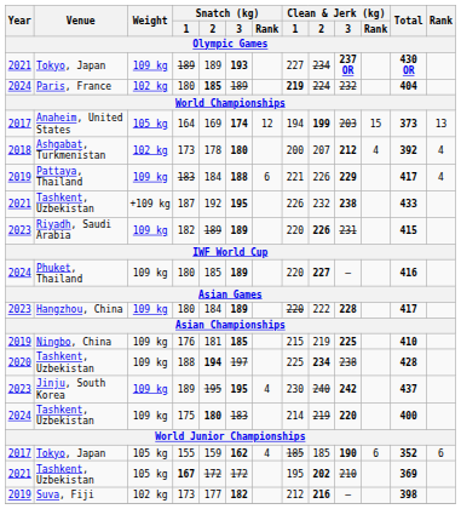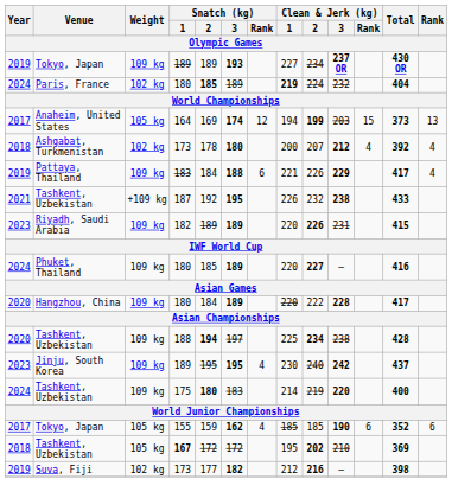 <table class="wikitable" style="text-align:center;">
 <tr>
 <th rowspan=2 width=40>Year</th>
 <th rowspan=2 width=250>Venue</th>
 <th rowspan=2 width=60>Weight</th>
 <th colspan=4>Snatch (kg)</th>
 <th colspan=4>Clean & Jerk (kg)</th>
 <th rowspan=2 width=60>Total</th>
 <th rowspan=2 width=40>Rank</th>
 </tr>
 <tr>
 <th width=60>1</th>
 <th width=60>2</th>
 <th width=60>3</th>
 <th width=45>Rank</th>
 <th width=60>1</th>
 <th width=60>2</th>
 <th width=60>3</th>
 <th width=45>Rank</th>
 </tr>
 <tr>
 <th colspan=13><a href='#'>Olympic Games</a></th>
 </tr>
 <tr>
-<td><a href='#'>2021</a></td>
+<td><a href='#'>2019</a></td>
 <td align=left><a href='#'>Tokyo</a>, Japan</td>
 <td><a href='#'>109 kg</a></td>
 <td><s>189</s></td>
 <td>189</td>
 <td><strong>193</strong></td>
 <td></td>
 <td>227</td>
 <td><s>234</s></td>
 <td><strong>237 <a href='#'>OR</a></strong></td>
 <td></td>
 <td><strong>430 <a href='#'>OR</a></strong></td>
 <td></td>
 </tr>
 <tr>
 <td><a href='#'>2024</a></td>
 <td align=left><a href='#'>Paris</a>, France</td>
 <td><a href='#'>102 kg</a></td>
 <td>180</td>
 <td><strong>185</strong></td>
 <td><s>189</s></td>
 <td></td>
 <td><strong>219</strong></td>
 <td><s>224</s></td>
 <td><s>232</s></td>
 <td></td>
 <td><strong>404</strong></td>
 <td></td>
 </tr>
 <tr>
 <th colspan=13><a href='#'>World Championships</a></th>
 </tr>
 <tr>
 <td><a href='#'>2017</a></td>
 <td align=left><a href='#'>Anaheim</a>, United States</td>
 <td><a href='#'>105 kg</a></td>
 <td>164</td>
 <td>169</td>
 <td><strong>174</strong></td>
 <td>12</td>
 <td>194</td>
 <td><strong>199</strong></td>
 <td><s>203</s></td>
 <td>15</td>
 <td><strong>373</strong></td>
 <td>13</td>
 </tr>
 <tr>
 <td><a href='#'>2018</a></td>
 <td align=left><a href='#'>Ashgabat</a>, Turkmenistan</td>
 <td><a href='#'>102 kg</a></td>
 <td>173</td>
 <td>178</td>
 <td><strong>180</strong></td>
 <td></td>
 <td>200</td>
 <td>207</td>
 <td><strong>212</strong></td>
 <td>4</td>
 <td><strong>392</strong></td>
 <td>4</td>
 </tr>
 <tr>
 <td><a href='#'>2019</a></td>
 <td align=left><a href='#'>Pattaya</a>, Thailand</td>
 <td><a href='#'>109 kg</a></td>
 <td><s>183</s></td>
 <td>184</td>
 <td><strong>188</strong></td>
 <td>6</td>
 <td>221</td>
 <td>226</td>
 <td><strong>229</strong></td>
 <td></td>
 <td><strong>417</strong></td>
 <td>4</td>
 </tr>
 <tr>
 <td><a href='#'>2021</a></td>
 <td align=left><a href='#'>Tashkent</a>, Uzbekistan</td>
 <td>+109 kg</td>
 <td>187</td>
 <td>192</td>
 <td><strong>195</strong></td>
 <td></td>
 <td>226</td>
 <td>232</td>
 <td><strong>238</strong></td>
 <td></td>
 <td><strong>433</strong></td>
 <td></td>
 </tr>
 <tr>
 <td><a href='#'>2023</a></td>
 <td align=left><a href='#'>Riyadh</a>, Saudi Arabia</td>
 <td><a href='#'>109 kg</a></td>
 <td>182</td>
 <td><s>189</s></td>
 <td><strong>189</strong></td>
 <td></td>
 <td>220</td>
 <td><strong>226</strong></td>
 <td><s>231</s></td>
 <td></td>
 <td><strong>415</strong></td>
 <td></td>
 </tr>
 <tr>
 <th colspan=13><a href='#'>IWF World Cup</a></th>
 </tr>
 <tr>
 <td><a href='#'>2024</a></td>
 <td align=left><a href='#'>Phuket</a>, Thailand</td>
 <td>109 kg</td>
 <td>180</td>
 <td>185</td>
 <td><strong>189</strong></td>
 <td></td>
 <td>220</td>
 <td><strong>227</strong></td>
 <td>—</td>
 <td></td>
 <td><strong>416</strong></td>
 <td></td>
 </tr>
 <tr>
 <th colspan=13><a href='#'>Asian Games</a></th>
 </tr>
 <tr>
-<td><a href='#'>2023</a></td>
+<td><a href='#'>2020</a></td>
 <td align=left><a href='#'>Hangzhou</a>, China</td>
 <td><a href='#'>109 kg</a></td>
 <td>180</td>
 <td>184</td>
 <td><strong>189</strong></td>
 <td></td>
 <td><s>220</s></td>
 <td>222</td>
 <td><strong>228</strong></td>
 <td></td>
 <td><strong>417</strong></td>
 <td></td>
 </tr>
 <tr>
 <th colspan=13><a href='#'>Asian Championships</a></th>
-</tr>
-<tr>
-<td><a href='#'>2019</a></td>
-<td align=left><a href='#'>Ningbo</a>, China</td>
-<td>109 kg</td>
-<td>176</td>
-<td>181</td>
-<td><strong>185</strong></td>
-<td></td>
-<td>215</td>
-<td>219</td>
-<td><strong>225</strong></td>
-<td></td>
-<td><strong>410</strong></td>
-<td></td>
 </tr>
 <tr>
 <td><a href='#'>2020</a></td>
 <td align=left><a href='#'>Tashkent</a>, Uzbekistan</td>
 <td>109 kg</td>
 <td>188</td>
 <td><strong>194</strong></td>
 <td><s>197</s></td>
 <td></td>
 <td>225</td>
 <td><strong>234</strong></td>
 <td><s>238</s></td>
 <td></td>
 <td><strong>428</strong></td>
 <td></td>
 </tr>
 <tr>
 <td><a href='#'>2023</a></td>
 <td align=left><a href='#'>Jinju</a>, South Korea</td>
 <td><a href='#'>109 kg</a></td>
 <td>189</td>
 <td><s>195</s></td>
 <td><strong>195</strong></td>
 <td>4</td>
 <td>230</td>
 <td><s>240</s></td>
 <td><strong>242</strong></td>
 <td></td>
 <td><strong>437</strong></td>
 <td></td>
 </tr>
 <tr>
 <td><a href='#'>2024</a></td>
 <td align=left><a href='#'>Tashkent</a>, Uzbekistan</td>
 <td>109 kg</td>
 <td>175</td>
 <td><strong>180</strong></td>
 <td><s>183</s></td>
 <td></td>
 <td>214</td>
 <td><s>219</s></td>
 <td><strong>220</strong></td>
 <td></td>
 <td><strong>400</strong></td>
 <td></td>
 </tr>
 <tr>
 <th colspan=13><a href='#'>World Junior Championships</a></th>
 </tr>
 <tr>
 <td><a href='#'>2017</a></td>
 <td align=left><a href='#'>Tokyo</a>, Japan</td>
 <td>105 kg</td>
 <td>155</td>
 <td>159</td>
 <td><strong>162</strong></td>
 <td>4</td>
 <td><s>185</s></td>
 <td>185</td>
 <td><strong>190</strong></td>
 <td>6</td>
 <td><strong>352</strong></td>
 <td>6</td>
 </tr>
 <tr>
-<td><a href='#'>2021</a></td>
+<td><a href='#'>2018</a></td>
 <td align=left><a href='#'>Tashkent</a>, Uzbekistan</td>
 <td>105 kg</td>
 <td><strong>167</strong></td>
 <td><s>172</s></td>
 <td><s>172</s></td>
 <td></td>
 <td>195</td>
 <td><strong>202</strong></td>
 <td><s>210</s></td>
 <td></td>
 <td><strong>369</strong></td>
 <td></td>
 </tr>
 <tr>
 <td><a href='#'>2019</a></td>
 <td align=left><a href='#'>Suva</a>, Fiji</td>
 <td>102 kg</td>
 <td>173</td>
 <td>177</td>
 <td><strong>182</strong></td>
 <td></td>
 <td>212</td>
 <td><strong>216</strong></td>
 <td>—</td>
 <td></td>
 <td><strong>398</strong></td>
 <td></td>
 </tr>
 <tr>
 </tr>
 </table>
